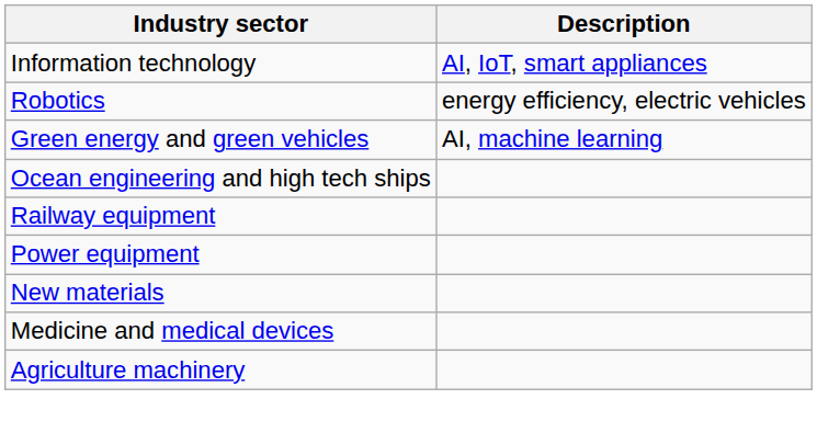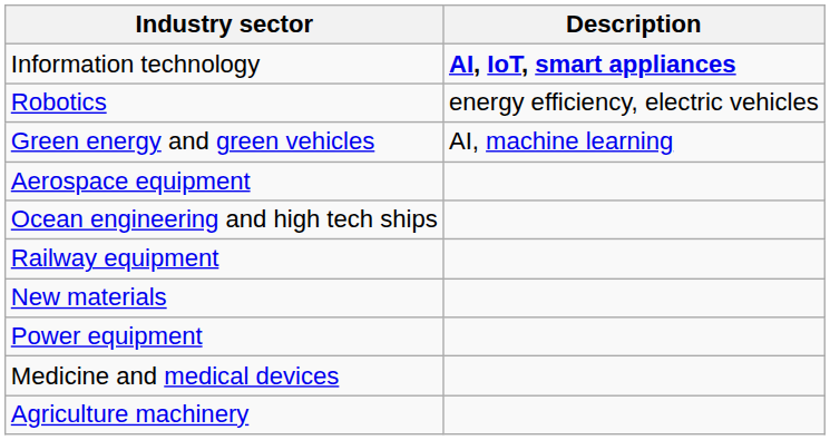 <table class="wikitable">
 <tr>
 <th>Industry sector</th>
 <th>Description</th>
 </tr>
 <tr>
 <td>Information technology</td>
-<td><a href='#'>AI</a>, <a href='#'>IoT</a>, <a href='#'>smart appliances</a></td>
+<td><strong><a href='#'>AI</a>, <a href='#'>IoT</a>, <a href='#'>smart appliances</a></strong></td>
 </tr>
 <tr>
 <td><a href='#'>Robotics</a></td>
 <td>energy efficiency, electric vehicles</td>
 </tr>
 <tr>
 <td><a href='#'>Green energy</a> and <a href='#'>green vehicles</a></td>
 <td>AI, <a href='#'>machine learning</a></td>
 </tr>
 <tr>
+<td><a href='#'>Aerospace equipment</a></td>
+<td></td>
+</tr>
+<tr>
 <td><a href='#'>Ocean engineering</a> and high tech ships</td>
 <td></td>
 </tr>
 <tr>
 <td><a href='#'>Railway equipment</a></td>
 <td></td>
 </tr>
 <tr>
-<td><a href='#'>Power equipment</a></td>
+<td><a href='#'>New materials</a></td>
 <td></td>
 </tr>
 <tr>
-<td><a href='#'>New materials</a></td>
+<td><a href='#'>Power equipment</a></td>
 <td></td>
 </tr>
 <tr>
 <td>Medicine and <a href='#'>medical devices</a></td>
 <td></td>
 </tr>
 <tr>
 <td><a href='#'>Agriculture machinery</a></td>
 <td></td>
 </tr>
 </table>
